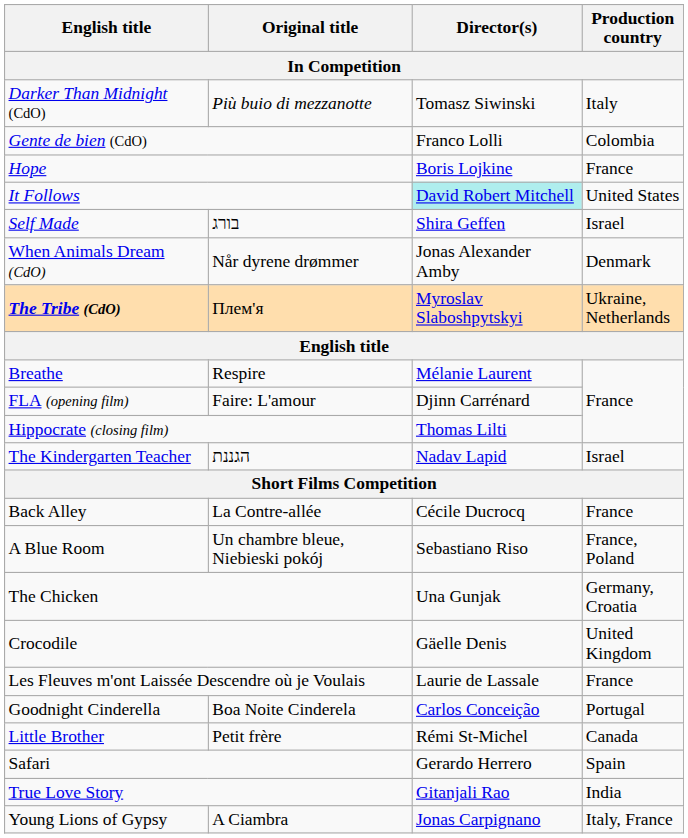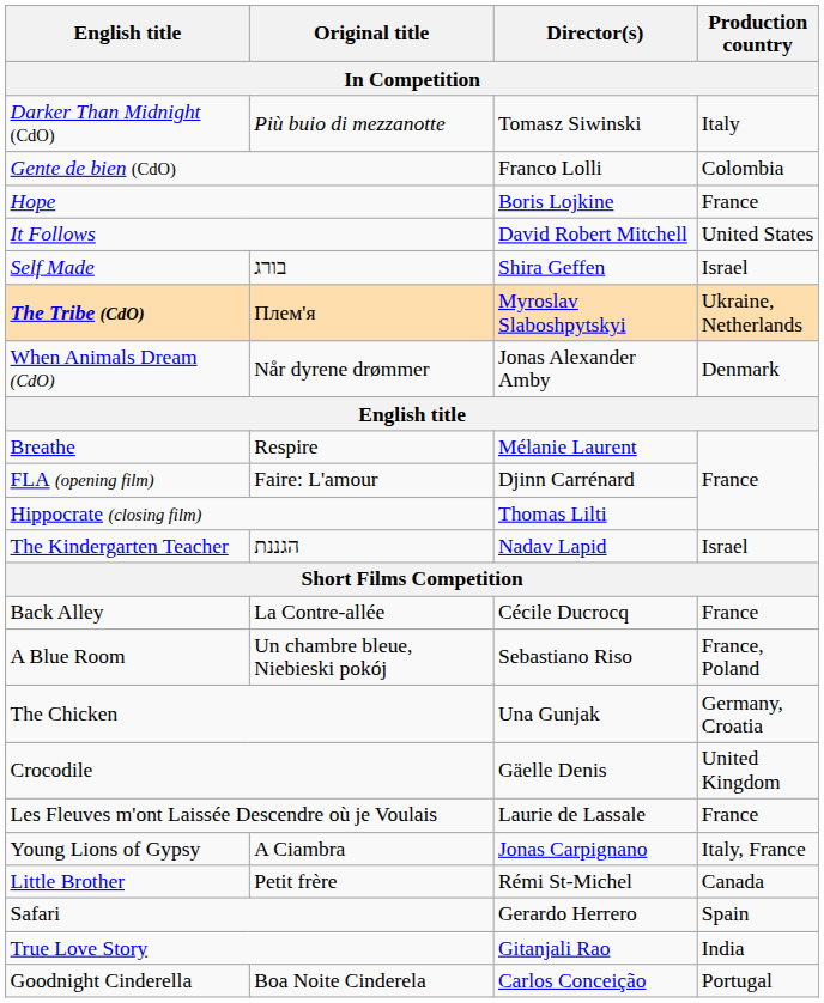 <table class="wikitable" style="width:100%; margin-bottom:2px" cellpadding="5">
 <tr>
 <th width="30%">English title</th>
 <th width="30%">Original title</th>
 <th width="25%">Director(s)</th>
 <th width="15%">Production country</th>
 </tr>
 <tr>
 <th colspan="4">In Competition</th>
 </tr>
 <tr>
 <td><em><a href='#'>Darker Than Midnight</a></em> <small>(CdO)</small></td>
 <td><em>Più buio di mezzanotte</em></td>
 <td>Tomasz Siwinski</td>
 <td>Italy</td>
 </tr>
 <tr>
 <td colspan="2"><em><a href='#'>Gente de bien</a></em> <small>(CdO)</small></td>
 <td data-sort-value="Lolli">Franco Lolli</td>
 <td>Colombia</td>
 </tr>
 <tr>
 <td colspan="2"><em><a href='#'>Hope</a></em></td>
 <td data-sort-value="Lojkine"><a href='#'>Boris Lojkine</a></td>
 <td>France</td>
 </tr>
 <tr>
 <td colspan="2"><em><a href='#'>It Follows</a></em></td>
-<td data-sort-value="Mitchell" style="background: paleturquoise;"><a href='#'>David Robert Mitchell</a></td>
+<td data-sort-value="Mitchell"><a href='#'>David Robert Mitchell</a></td>
 <td>United States</td>
 </tr>
 <tr>
 <td><em><a href='#'>Self Made</a></em></td>
 <td>בורג</td>
 <td data-sort-value="Geffen"><a href='#'>Shira Geffen</a></td>
 <td>Israel</td>
 </tr>
+<tr - style="background:#FFDEAD;">
+<td><strong><em><a href='#'>The Tribe</a><em> <small>(CdO)</small><strong></td>
+<td></strong>Плем'я<strong></td>
+<td data-sort-value="Slaboshpytskiy"></strong><a href='#'>Myroslav Slaboshpytskyi</a><strong></td>
+<td></strong>Ukraine, Netherlands<strong></td>
+</tr>
 <tr>
 <td></em><a href='#'>When Animals Dream</a><em> <small>(CdO)</small></td>
 <td></em>Når dyrene drømmer<em></td>
 <td data-sort-value="Amby">Jonas Alexander Amby</td>
 <td>Denmark</td>
-</tr>
-<tr - style="background:#FFDEAD;">
-<td><strong><em><a href='#'>The Tribe</a><em> <small>(CdO)</small><strong></td>
-<td></strong>Плем'я<strong></td>
-<td data-sort-value="Slaboshpytskiy"></strong><a href='#'>Myroslav Slaboshpytskyi</a><strong></td>
-<td></strong>Ukraine, Netherlands<strong></td>
 </tr>
 <tr>
 <th colspan="4">English title</th>
 </tr>
 <tr>
 <td></em><a href='#'>Breathe</a><em></td>
 <td></em>Respire<em></td>
 <td><a href='#'>Mélanie Laurent</a></td>
 <td rowspan="3">France</td>
 </tr>
 <tr>
 <td></em><a href='#'>FLA</a><em> <small>(opening film)</small></td>
 <td></em>Faire: L'amour<em></td>
 <td>Djinn Carrénard</td>
 </tr>
 <tr>
 <td colspan="2"></em><a href='#'>Hippocrate</a><em> <small>(closing film)</small></td>
 <td><a href='#'>Thomas Lilti</a></td>
 </tr>
 <tr>
 <td></em><a href='#'>The Kindergarten Teacher</a><em></td>
 <td>הגננת</td>
 <td><a href='#'>Nadav Lapid</a></td>
 <td>Israel</td>
 </tr>
 <tr>
 <th colspan="4">Short Films Competition</th>
 </tr>
 <tr>
 <td></em>Back Alley<em></td>
 <td></em>La Contre-allée<em></td>
 <td>Cécile Ducrocq</td>
 <td>France</td>
 </tr>
 <tr>
 <td></em>A Blue Room<em></td>
 <td></em>Un chambre bleue, Niebieski pokój<em></td>
 <td data-sort-value="Riso">Sebastiano Riso</td>
 <td>France, Poland</td>
 </tr>
 <tr>
 <td colspan="2"></em>The Chicken<em></td>
 <td>Una Gunjak</td>
 <td>Germany, Croatia</td>
 </tr>
 <tr>
 <td colspan="2"></em>Crocodile<em></td>
 <td>Gäelle Denis</td>
 <td>United Kingdom</td>
 </tr>
 <tr>
 <td colspan="2"></em>Les Fleuves m'ont Laissée Descendre où je Voulais<em></td>
 <td>Laurie de Lassale</td>
 <td>France</td>
 </tr>
 <tr>
-<td></em>Goodnight Cinderella<em></td>
-<td></em>Boa Noite Cinderela<em></td>
-<td><a href='#'>Carlos Conceição</a></td>
-<td>Portugal</td>
+<td></em>Young Lions of Gypsy<em></td>
+<td></em>A Ciambra<em></td>
+<td><a href='#'>Jonas Carpignano</a></td>
+<td>Italy, France</td>
 </tr>
 <tr>
 <td></em><a href='#'>Little Brother</a><em></td>
 <td></em>Petit frère<em></td>
 <td>Rémi St-Michel</td>
 <td>Canada</td>
 </tr>
 <tr>
 <td colspan="2"></em>Safari<em></td>
 <td>Gerardo Herrero</td>
 <td>Spain</td>
 </tr>
 <tr>
 <td colspan="2"></em><a href='#'>True Love Story</a><em></td>
 <td><a href='#'>Gitanjali Rao</a></td>
 <td>India</td>
 </tr>
 <tr>
-<td></em>Young Lions of Gypsy<em></td>
-<td></em>A Ciambra<em></td>
-<td><a href='#'>Jonas Carpignano</a></td>
-<td>Italy, France</td>
+<td></em>Goodnight Cinderella<em></td>
+<td></em>Boa Noite Cinderela<em></td>
+<td><a href='#'>Carlos Conceição</a></td>
+<td>Portugal</td>
 </tr>
 </table>
